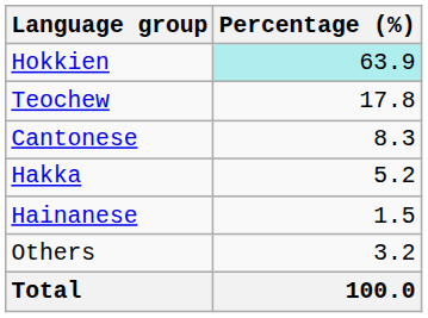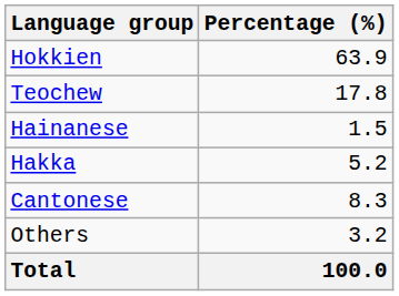 <table class="wikitable">
 <tr>
 <th>Language group</th>
 <th>Percentage (%)</th>
 </tr>
 <tr>
 <td><a href='#'>Hokkien</a></td>
-<td align="right" style="background: paleturquoise;">63.9</td>
+<td align="right">63.9</td>
 </tr>
 <tr>
 <td><a href='#'>Teochew</a></td>
 <td align="right">17.8</td>
 </tr>
 <tr>
-<td><a href='#'>Cantonese</a></td>
-<td align="right">8.3</td>
+<td><a href='#'>Hainanese</a></td>
+<td align="right">1.5</td>
 </tr>
 <tr>
 <td><a href='#'>Hakka</a></td>
 <td align="right">5.2</td>
 </tr>
 <tr>
-<td><a href='#'>Hainanese</a></td>
-<td align="right">1.5</td>
+<td><a href='#'>Cantonese</a></td>
+<td align="right">8.3</td>
 </tr>
 <tr>
 <td>Others</td>
 <td align="right">3.2</td>
 </tr>
 <tr>
 <td colspan="1" style="background: #f2f2f2"><strong>Total</strong></td>
 <td style="background: #f2f2f2" align="right"><strong>100.0</strong></td>
 </tr>
 </table>
